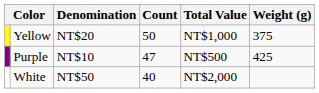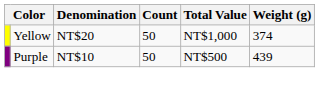 <table class="wikitable">
 <tr>
 <th colspan=2>Color</th>
 <th>Denomination</th>
 <th>Count</th>
 <th>Total Value</th>
 <th>Weight (g)</th>
 </tr>
 <tr>
 <td style="background:Yellow"></td>
 <td>Yellow</td>
 <td>NT$20</td>
 <td>50</td>
 <td>NT$1,000</td>
-<td>375</td>
+<td>374</td>
 </tr>
 <tr>
 <td style="background:Purple"></td>
 <td>Purple</td>
 <td>NT$10</td>
-<td>47</td>
+<td>50</td>
 <td>NT$500</td>
-<td>425</td>
-</tr>
-<tr>
-<td style="background:White"></td>
-<td>White</td>
-<td>NT$50</td>
-<td>40</td>
-<td>NT$2,000</td>
-<td></td>
+<td>439</td>
 </tr>
 </table>
